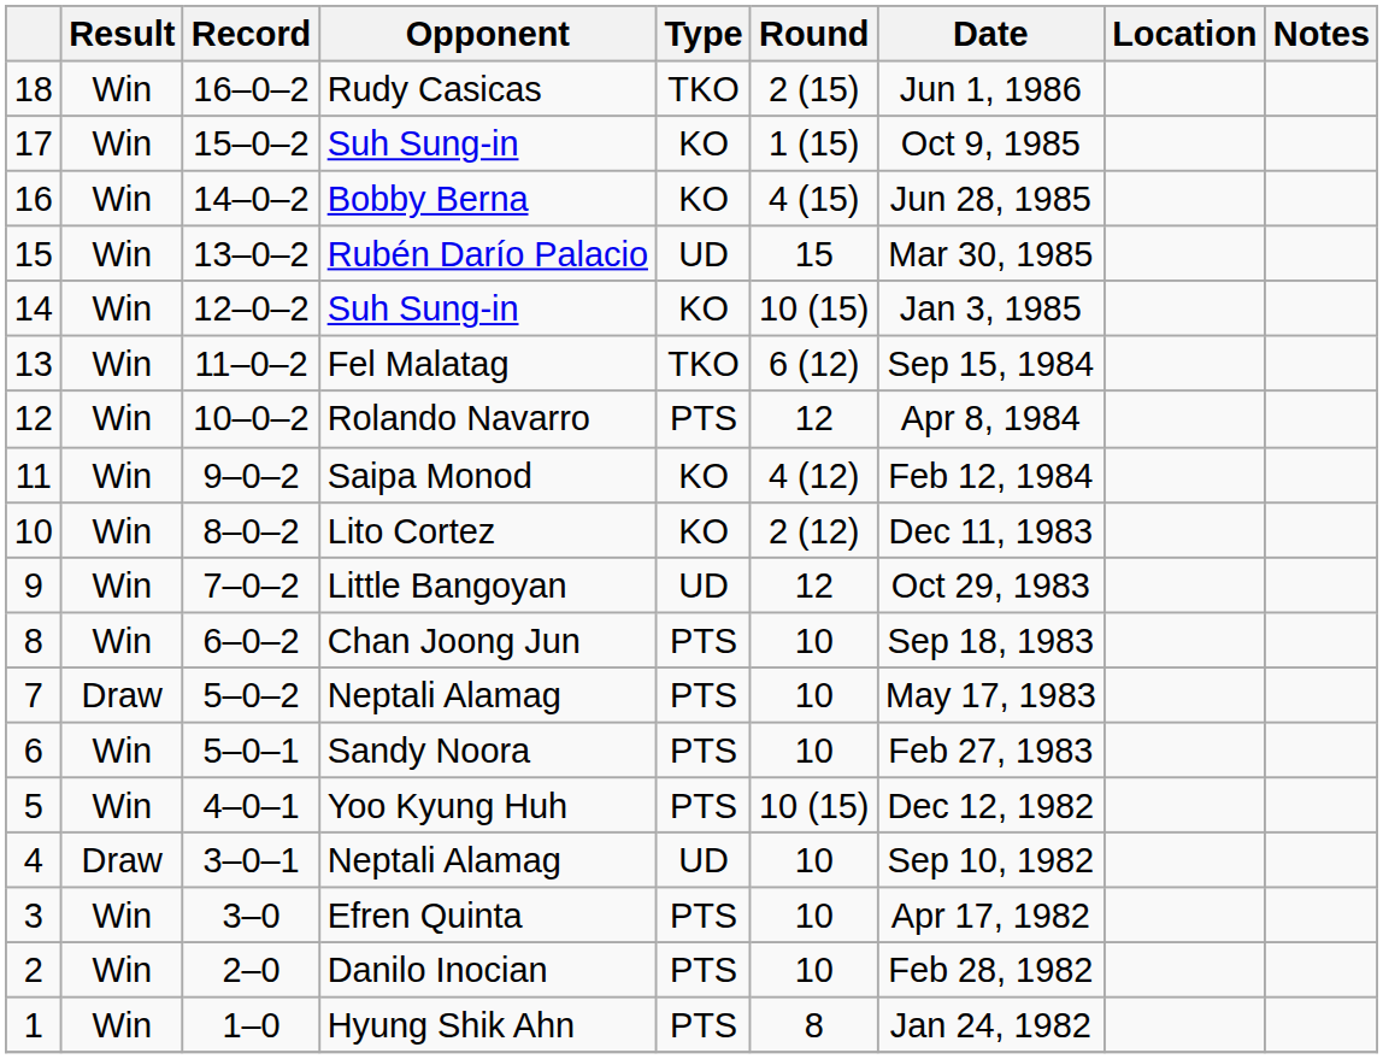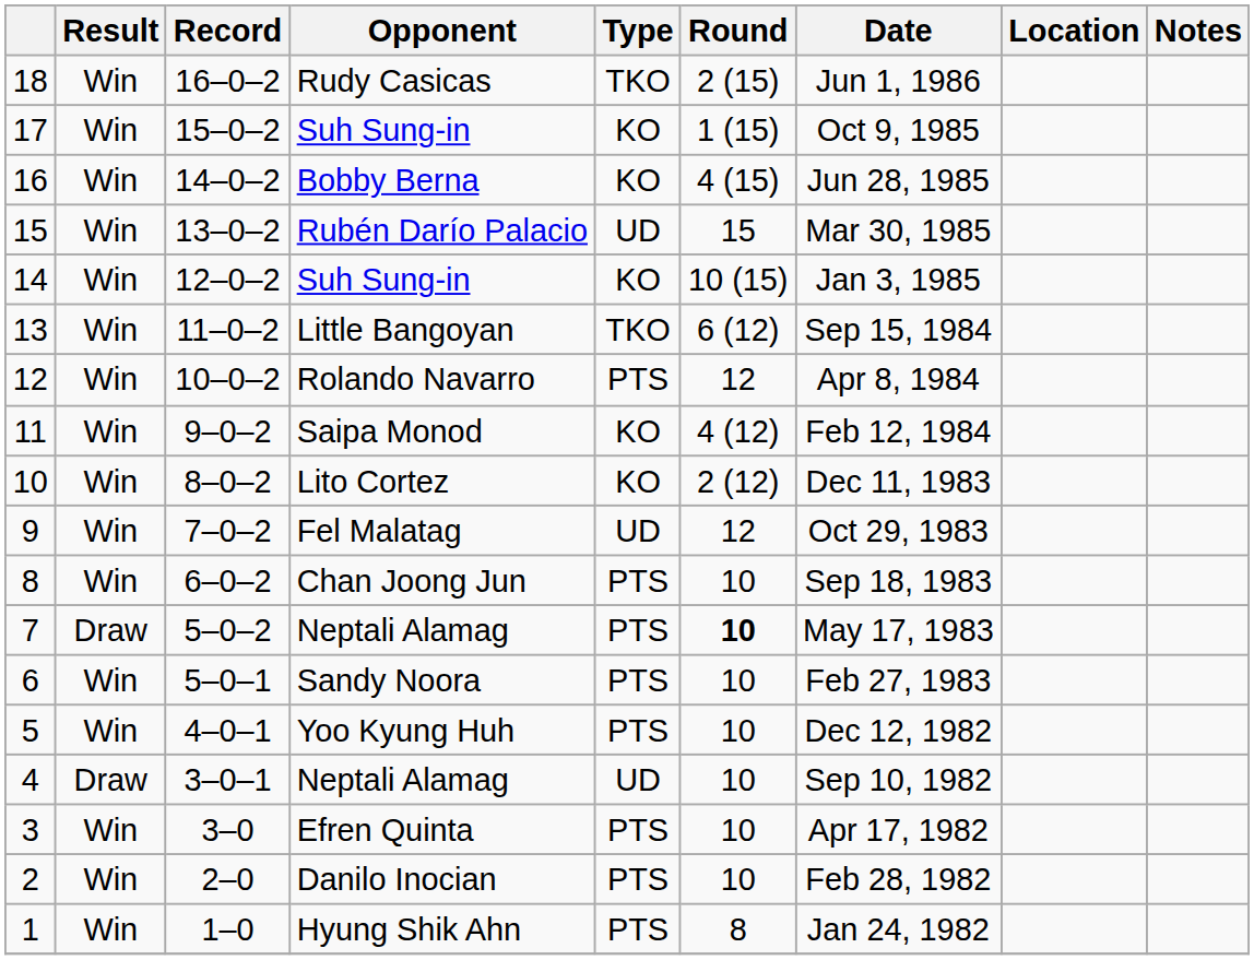 <table class="wikitable" style="text-align:center; font-size:95%">
 <tr>
 <th></th>
 <th>Result</th>
 <th>Record</th>
 <th>Opponent</th>
 <th>Type</th>
 <th>Round</th>
 <th>Date</th>
 <th>Location</th>
 <th>Notes</th>
 </tr>
 <tr>
 <td>18</td>
 <td>Win</td>
 <td>16–0–2</td>
 <td align=left>Rudy Casicas</td>
 <td>TKO</td>
 <td>2 (15)</td>
 <td>Jun 1, 1986</td>
 <td style="text-align:left;"></td>
 <td style="text-align:left;"></td>
 </tr>
 <tr>
 <td>17</td>
 <td>Win</td>
 <td>15–0–2</td>
 <td align=left><a href='#'>Suh Sung-in</a></td>
 <td>KO</td>
 <td>1 (15)</td>
 <td>Oct 9, 1985</td>
 <td style="text-align:left;"></td>
 <td style="text-align:left;"></td>
 </tr>
 <tr>
 <td>16</td>
 <td>Win</td>
 <td>14–0–2</td>
 <td align=left><a href='#'>Bobby Berna</a></td>
 <td>KO</td>
 <td>4 (15)</td>
 <td>Jun 28, 1985</td>
 <td style="text-align:left;"></td>
 <td style="text-align:left;"></td>
 </tr>
 <tr>
 <td>15</td>
 <td>Win</td>
 <td>13–0–2</td>
 <td align=left><a href='#'>Rubén Darío Palacio</a></td>
 <td>UD</td>
 <td>15</td>
 <td>Mar 30, 1985</td>
 <td style="text-align:left;"></td>
 <td style="text-align:left;"></td>
 </tr>
 <tr>
 <td>14</td>
 <td>Win</td>
 <td>12–0–2</td>
 <td align=left><a href='#'>Suh Sung-in</a></td>
 <td>KO</td>
 <td>10 (15)</td>
 <td>Jan 3, 1985</td>
 <td style="text-align:left;"></td>
 <td style="text-align:left;"></td>
 </tr>
 <tr>
 <td>13</td>
 <td>Win</td>
 <td>11–0–2</td>
-<td align=left>Fel Malatag</td>
+<td align=left>Little Bangoyan</td>
 <td>TKO</td>
 <td>6 (12)</td>
 <td>Sep 15, 1984</td>
 <td style="text-align:left;"></td>
 <td style="text-align:left;"></td>
 </tr>
 <tr>
 <td>12</td>
 <td>Win</td>
 <td>10–0–2</td>
 <td align=left>Rolando Navarro</td>
 <td>PTS</td>
 <td>12</td>
 <td>Apr 8, 1984</td>
 <td style="text-align:left;"></td>
 <td style="text-align:left;"></td>
 </tr>
 <tr>
 <td>11</td>
 <td>Win</td>
 <td>9–0–2</td>
 <td align=left>Saipa Monod</td>
 <td>KO</td>
 <td>4 (12)</td>
 <td>Feb 12, 1984</td>
 <td style="text-align:left;"></td>
 <td style="text-align:left;"></td>
 </tr>
 <tr>
 <td>10</td>
 <td>Win</td>
 <td>8–0–2</td>
 <td align=left>Lito Cortez</td>
 <td>KO</td>
 <td>2 (12)</td>
 <td>Dec 11, 1983</td>
 <td style="text-align:left;"></td>
 <td style="text-align:left;"></td>
 </tr>
 <tr>
 <td>9</td>
 <td>Win</td>
 <td>7–0–2</td>
-<td align=left>Little Bangoyan</td>
+<td align=left>Fel Malatag</td>
 <td>UD</td>
 <td>12</td>
 <td>Oct 29, 1983</td>
 <td style="text-align:left;"></td>
 <td style="text-align:left;"></td>
 </tr>
 <tr>
 <td>8</td>
 <td>Win</td>
 <td>6–0–2</td>
 <td align=left>Chan Joong Jun</td>
 <td>PTS</td>
 <td>10</td>
 <td>Sep 18, 1983</td>
 <td style="text-align:left;"></td>
 <td style="text-align:left;"></td>
 </tr>
 <tr>
 <td>7</td>
 <td>Draw</td>
 <td>5–0–2</td>
 <td align=left>Neptali Alamag</td>
 <td>PTS</td>
-<td>10</td>
+<td><strong>10</strong></td>
 <td>May 17, 1983</td>
 <td style="text-align:left;"></td>
 <td></td>
 </tr>
 <tr>
 <td>6</td>
 <td>Win</td>
 <td>5–0–1</td>
 <td align=left>Sandy Noora</td>
 <td>PTS</td>
 <td>10</td>
 <td>Feb 27, 1983</td>
 <td style="text-align:left;"></td>
 <td></td>
 </tr>
 <tr>
 <td>5</td>
 <td>Win</td>
 <td>4–0–1</td>
 <td align=left>Yoo Kyung Huh</td>
 <td>PTS</td>
-<td>10 (15)</td>
+<td>10</td>
 <td>Dec 12, 1982</td>
 <td style="text-align:left;"></td>
 <td></td>
 </tr>
 <tr>
 <td>4</td>
 <td>Draw</td>
 <td>3–0–1</td>
 <td align=left>Neptali Alamag</td>
 <td>UD</td>
 <td>10</td>
 <td>Sep 10, 1982</td>
 <td style="text-align:left;"></td>
 <td></td>
 </tr>
 <tr>
 <td>3</td>
 <td>Win</td>
 <td>3–0</td>
 <td align=left>Efren Quinta</td>
 <td>PTS</td>
 <td>10</td>
 <td>Apr 17, 1982</td>
 <td style="text-align:left;"></td>
 <td></td>
 </tr>
 <tr>
 <td>2</td>
 <td>Win</td>
 <td>2–0</td>
 <td align=left>Danilo Inocian</td>
 <td>PTS</td>
 <td>10</td>
 <td>Feb 28, 1982</td>
 <td style="text-align:left;"></td>
 <td></td>
 </tr>
 <tr>
 <td>1</td>
 <td>Win</td>
 <td>1–0</td>
 <td align=left>Hyung Shik Ahn</td>
 <td>PTS</td>
 <td>8</td>
 <td>Jan 24, 1982</td>
 <td style="text-align:left;"></td>
 <td></td>
 </tr>
 <tr>
 </tr>
 </table>
